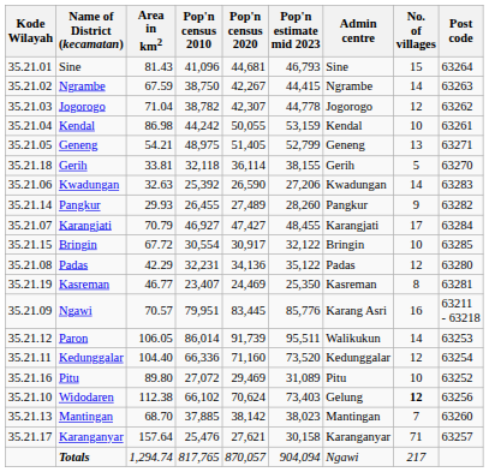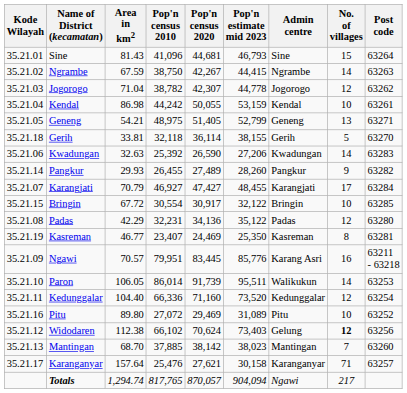 <table class="sortable wikitable">
 <tr>
 <th>Kode <br>Wilayah</th>
 <th>Name of<br>District<br>(<em>kecamatan</em>)</th>
 <th>Area <br> in <br>km<sup>2</sup></th>
 <th>Pop'n<br>census<br>2010</th>
 <th>Pop'n<br>census<br>2020</th>
 <th>Pop'n<br>estimate<br>mid 2023</th>
 <th>Admin<br>centre</th>
 <th>No.<br>of<br>villages</th>
 <th>Post<br>code</th>
 </tr>
 <tr>
 <td>35.21.01</td>
 <td>Sine</td>
 <td align="right">81.43</td>
 <td align="right">41,096</td>
 <td align="right">44,681</td>
 <td align="right">46,793</td>
 <td>Sine</td>
 <td align="center">15</td>
 <td>63264</td>
 </tr>
 <tr>
 <td>35.21.02</td>
 <td><a href='#'>Ngrambe</a></td>
 <td align="right">67.59</td>
 <td align="right">38,750</td>
 <td align="right">42,267</td>
 <td align="right">44,415</td>
 <td>Ngrambe</td>
 <td align="center">14</td>
 <td>63263</td>
 </tr>
 <tr>
 <td>35.21.03</td>
 <td><a href='#'>Jogorogo</a></td>
 <td align="right">71.04</td>
 <td align="right">38,782</td>
 <td align="right">42,307</td>
 <td align="right">44,778</td>
 <td>Jogorogo</td>
 <td align="center">12</td>
 <td>63262</td>
 </tr>
 <tr>
 <td>35.21.04</td>
 <td><a href='#'>Kendal</a></td>
 <td align="right">86.98</td>
 <td align="right">44,242</td>
 <td align="right">50,055</td>
 <td align="right">53,159</td>
 <td>Kendal</td>
 <td align="center">10</td>
 <td>63261</td>
 </tr>
 <tr>
 <td>35.21.05</td>
 <td><a href='#'>Geneng</a></td>
 <td align="right">54.21</td>
 <td align="right">48,975</td>
 <td align="right">51,405</td>
 <td align="right">52,799</td>
 <td>Geneng</td>
 <td align="center">13</td>
 <td>63271</td>
 </tr>
 <tr>
 <td>35.21.18</td>
 <td><a href='#'>Gerih</a></td>
 <td align="right">33.81</td>
 <td align="right">32,118</td>
 <td align="right">36,114</td>
 <td align="right">38,155</td>
 <td>Gerih</td>
 <td align="center">5</td>
 <td>63270</td>
 </tr>
 <tr>
 <td>35.21.06</td>
 <td><a href='#'>Kwadungan</a></td>
 <td align="right">32.63</td>
 <td align="right">25,392</td>
 <td align="right">26,590</td>
 <td align="right">27,206</td>
 <td>Kwadungan</td>
 <td align="center">14</td>
 <td>63283</td>
 </tr>
 <tr>
 <td>35.21.14</td>
 <td><a href='#'>Pangkur</a></td>
 <td align="right">29.93</td>
 <td align="right">26,455</td>
 <td align="right">27,489</td>
 <td align="right">28,260</td>
 <td>Pangkur</td>
 <td align="center">9</td>
 <td>63282</td>
 </tr>
 <tr>
 <td>35.21.07</td>
 <td><a href='#'>Karangjati</a></td>
 <td align="right">70.79</td>
 <td align="right">46,927</td>
 <td align="right">47,427</td>
 <td align="right">48,455</td>
 <td>Karangjati</td>
 <td align="center">17</td>
 <td>63284</td>
 </tr>
 <tr>
 <td>35.21.15</td>
 <td><a href='#'>Bringin</a></td>
 <td align="right">67.72</td>
 <td align="right">30,554</td>
 <td align="right">30,917</td>
 <td align="right">32,122</td>
 <td>Bringin</td>
 <td align="center">10</td>
 <td>63285</td>
 </tr>
 <tr>
 <td>35.21.08</td>
 <td><a href='#'>Padas</a></td>
 <td align="right">42.29</td>
 <td align="right">32,231</td>
 <td align="right">34,136</td>
 <td align="right">35,122</td>
 <td>Padas</td>
 <td align="center">12</td>
 <td>63280</td>
 </tr>
 <tr>
 <td>35.21.19</td>
 <td><a href='#'>Kasreman</a></td>
 <td align="right">46.77</td>
 <td align="right">23,407</td>
 <td align="right">24,469</td>
 <td align="right">25,350</td>
 <td>Kasreman</td>
 <td align="center">8</td>
 <td>63281</td>
 </tr>
 <tr>
 <td>35.21.09</td>
 <td><a href='#'>Ngawi</a></td>
 <td align="right">70.57</td>
 <td align="right">79,951</td>
 <td align="right">83,445</td>
 <td align="right">85,776</td>
 <td>Karang Asri</td>
 <td align="center">16</td>
 <td>63211<br>- 63218</td>
 </tr>
 <tr>
-<td>35.21.12</td>
+<td>35.21.10</td>
 <td><a href='#'>Paron</a></td>
 <td align="right">106.05</td>
 <td align="right">86,014</td>
 <td align="right">91,739</td>
 <td align="right">95,511</td>
 <td>Walikukun</td>
 <td align="center">14</td>
 <td>63253</td>
 </tr>
 <tr>
 <td>35.21.11</td>
 <td><a href='#'>Kedunggalar</a></td>
 <td align="right">104.40</td>
 <td align="right">66,336</td>
 <td align="right">71,160</td>
 <td align="right">73,520</td>
 <td>Kedunggalar</td>
 <td align="center">12</td>
 <td>63254</td>
 </tr>
 <tr>
 <td>35.21.16</td>
 <td><a href='#'>Pitu</a></td>
 <td align="right">89.80</td>
 <td align="right">27,072</td>
 <td align="right">29,469</td>
 <td align="right">31,089</td>
 <td>Pitu</td>
 <td align="center">10</td>
 <td>63252</td>
 </tr>
 <tr>
-<td>35.21.10</td>
+<td>35.21.12</td>
 <td><a href='#'>Widodaren</a></td>
 <td align="right">112.38</td>
 <td align="right">66,102</td>
 <td align="right">70,624</td>
 <td align="right">73,403</td>
 <td>Gelung</td>
 <td align="center"><strong>12</strong></td>
 <td>63256</td>
 </tr>
 <tr>
 <td>35.21.13</td>
 <td><a href='#'>Mantingan</a></td>
 <td align="right">68.70</td>
 <td align="right">37,885</td>
 <td align="right">38,142</td>
 <td align="right">38,023</td>
 <td>Mantingan</td>
 <td align="center">7</td>
 <td>63260</td>
 </tr>
 <tr>
 <td>35.21.17</td>
 <td><a href='#'>Karanganyar</a></td>
 <td align="right">157.64</td>
 <td align="right">25,476</td>
 <td align="right">27,621</td>
 <td align="right">30,158</td>
 <td>Karanganyar</td>
 <td align="center">71</td>
 <td>63257</td>
 </tr>
 <tr>
 <td></td>
 <td><strong><em>Totals</em></strong></td>
 <td align="right"><em>1,294.74</em></td>
 <td align="right"><em>817,765</em></td>
 <td align="right"><em>870,057</em></td>
 <td align="right"><em>904,094</em></td>
 <td><em>Ngawi</em></td>
 <td align="center"><em>217</em></td>
 <td></td>
 </tr>
 </table>
